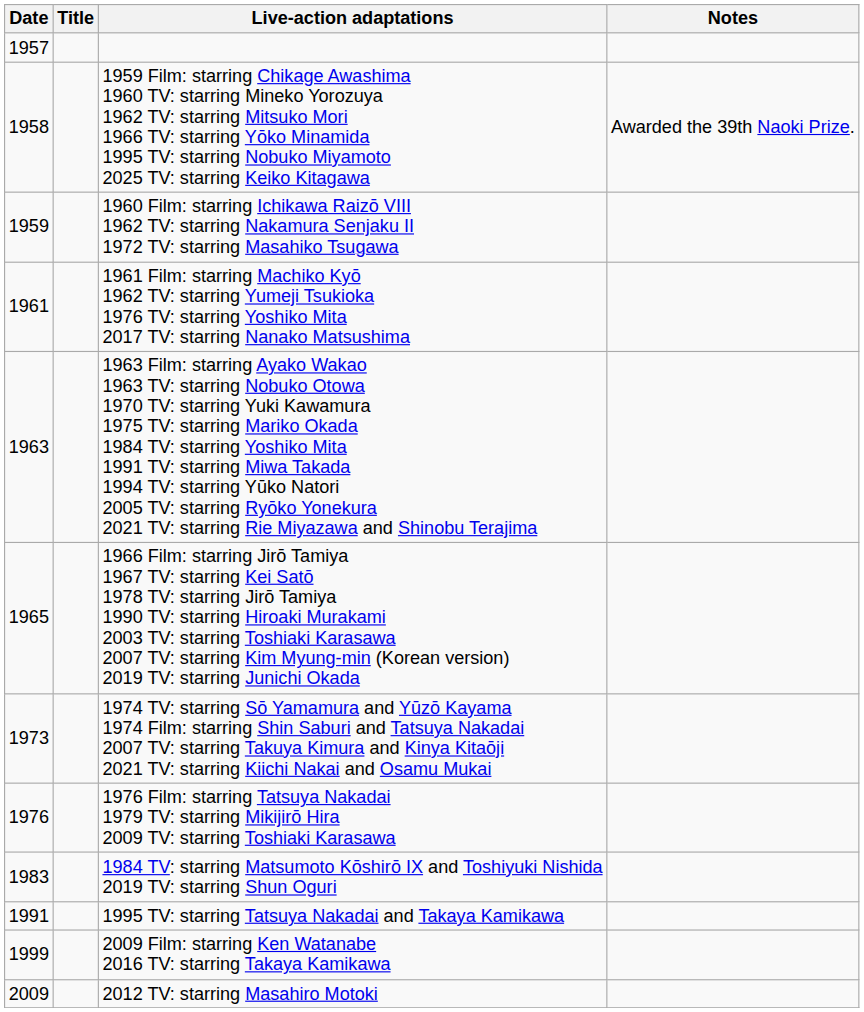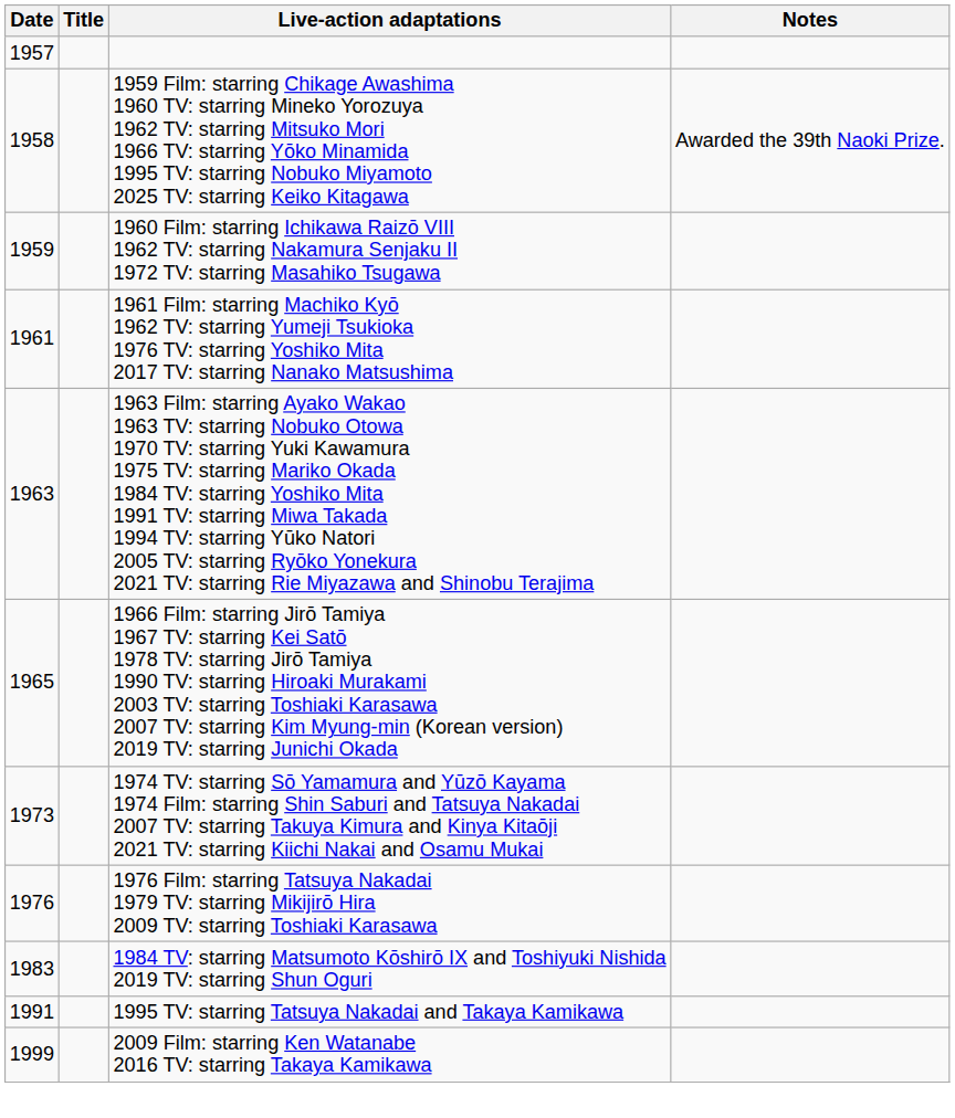 <table class="wikitable sortable">
 <tr>
 <th>Date</th>
 <th>Title</th>
 <th>Live-action adaptations</th>
 <th>Notes</th>
 </tr>
 <tr>
 <td>1957</td>
 <td></td>
 <td></td>
 <td></td>
 </tr>
 <tr>
 <td>1958</td>
 <td></td>
 <td>1959 Film: starring <a href='#'>Chikage Awashima</a><br>1960 TV: starring Mineko Yorozuya<br>1962 TV: starring <a href='#'>Mitsuko Mori</a><br>1966 TV: starring <a href='#'>Yōko Minamida</a><br>1995 TV: starring <a href='#'>Nobuko Miyamoto</a><br>2025 TV: starring <a href='#'>Keiko Kitagawa</a></td>
 <td>Awarded the 39th <a href='#'>Naoki Prize</a>.</td>
 </tr>
 <tr>
 <td>1959</td>
 <td></td>
 <td>1960 Film: starring <a href='#'>Ichikawa Raizō VIII</a><br>1962 TV: starring <a href='#'>Nakamura Senjaku II</a><br>1972 TV: starring <a href='#'>Masahiko Tsugawa</a></td>
 <td></td>
 </tr>
 <tr>
 <td>1961</td>
 <td></td>
 <td>1961 Film: starring <a href='#'>Machiko Kyō</a><br>1962 TV: starring <a href='#'>Yumeji Tsukioka</a><br>1976 TV: starring <a href='#'>Yoshiko Mita</a><br>2017 TV: starring <a href='#'>Nanako Matsushima</a></td>
 <td></td>
 </tr>
 <tr>
 <td>1963</td>
 <td></td>
 <td>1963 Film: starring <a href='#'>Ayako Wakao</a><br>1963 TV: starring <a href='#'>Nobuko Otowa</a><br>1970 TV: starring Yuki Kawamura<br>1975 TV: starring <a href='#'>Mariko Okada</a><br>1984 TV: starring <a href='#'>Yoshiko Mita</a><br>1991 TV: starring <a href='#'>Miwa Takada</a><br>1994 TV: starring Yūko Natori<br>2005 TV: starring <a href='#'>Ryōko Yonekura</a><br>2021 TV: starring <a href='#'>Rie Miyazawa</a> and <a href='#'>Shinobu Terajima</a></td>
 <td></td>
 </tr>
 <tr>
 <td>1965</td>
 <td></td>
 <td>1966 Film: starring Jirō Tamiya<br>1967 TV: starring <a href='#'>Kei Satō</a><br>1978 TV: starring Jirō Tamiya<br>1990 TV: starring <a href='#'>Hiroaki Murakami</a><br>2003 TV: starring <a href='#'>Toshiaki Karasawa</a><br>2007 TV: starring <a href='#'>Kim Myung-min</a> (Korean version)<br>2019 TV: starring <a href='#'>Junichi Okada</a></td>
 <td></td>
 </tr>
 <tr>
 <td>1973</td>
 <td></td>
 <td>1974 TV: starring <a href='#'>Sō Yamamura</a> and <a href='#'>Yūzō Kayama</a><br>1974 Film: starring <a href='#'>Shin Saburi</a> and <a href='#'>Tatsuya Nakadai</a><br> 2007 TV: starring <a href='#'>Takuya Kimura</a> and <a href='#'>Kinya Kitaōji</a><br> 2021 TV: starring <a href='#'>Kiichi Nakai</a> and <a href='#'>Osamu Mukai</a></td>
 <td></td>
 </tr>
 <tr>
 <td>1976</td>
 <td></td>
 <td>1976 Film: starring <a href='#'>Tatsuya Nakadai</a><br>1979 TV: starring <a href='#'>Mikijirō Hira</a><br>2009 TV: starring <a href='#'>Toshiaki Karasawa</a></td>
 <td></td>
 </tr>
 <tr>
 <td>1983</td>
 <td></td>
 <td><a href='#'>1984 TV</a>: starring <a href='#'>Matsumoto Kōshirō IX</a> and <a href='#'>Toshiyuki Nishida</a><br>2019 TV: starring <a href='#'>Shun Oguri</a></td>
 <td></td>
 </tr>
 <tr>
 <td>1991</td>
 <td></td>
 <td>1995 TV: starring <a href='#'>Tatsuya Nakadai</a> and <a href='#'>Takaya Kamikawa</a></td>
 <td></td>
 </tr>
 <tr>
 <td>1999</td>
 <td></td>
 <td>2009 Film: starring <a href='#'>Ken Watanabe</a><br>2016 TV: starring <a href='#'>Takaya Kamikawa</a></td>
 <td></td>
 </tr>
 <tr>
-<td>2009</td>
-<td></td>
-<td>2012 TV: starring <a href='#'>Masahiro Motoki</a></td>
-<td></td>
-</tr>
-<tr>
 </tr>
 </table>
